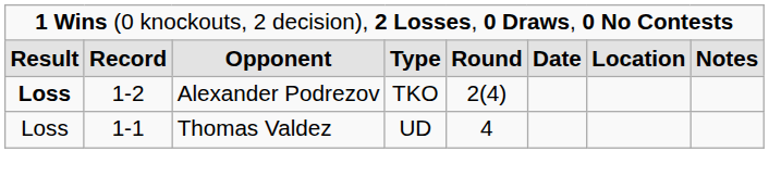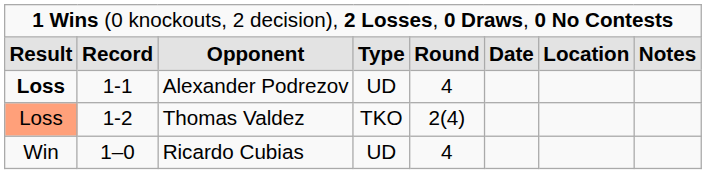 <table class="wikitable" style="text-align:center">
 <tr>
 <td colspan="8"><strong>1 Wins</strong> (0 knockouts, 2 decision), <strong>2 Losses</strong>, <strong>0 Draws</strong>, <strong>0 No Contests</strong></td>
 </tr>
 <tr>
 <td style="border-style: none none solid solid; background: #e3e3e3"><strong>Result</strong></td>
 <td style="border-style: none none solid solid; background: #e3e3e3"><strong>Record</strong></td>
 <td style="border-style: none none solid solid; background: #e3e3e3"><strong>Opponent</strong></td>
 <td style="border-style: none none solid solid; background: #e3e3e3"><strong>Type</strong></td>
 <td style="border-style: none none solid solid; background: #e3e3e3"><strong>Round</strong></td>
 <td style="border-style: none none solid solid; background: #e3e3e3"><strong>Date</strong></td>
 <td style="border-style: none none solid solid; background: #e3e3e3"><strong>Location</strong></td>
 <td style="border-style: none none solid solid; background: #e3e3e3"><strong>Notes</strong></td>
 </tr>
 <tr>
 <td><strong>Loss</strong></td>
+<td>1-1</td>
+<td align=left> Alexander Podrezov</td>
+<td>UD</td>
+<td>4</td>
+<td></td>
+<td align=left></td>
+<td align=left></td>
+</tr>
+<tr>
+<td style="background: lightsalmon;">Loss</td>
 <td>1-2</td>
-<td align=left> Alexander Podrezov</td>
+<td align=left> Thomas Valdez</td>
 <td>TKO</td>
 <td>2(4)</td>
 <td></td>
 <td align=left></td>
 <td align=left></td>
 </tr>
 <tr>
-<td>Loss</td>
-<td>1-1</td>
-<td align=left> Thomas Valdez</td>
+<td>Win</td>
+<td>1–0</td>
+<td align=left> Ricardo Cubias</td>
 <td>UD</td>
 <td>4</td>
 <td></td>
 <td align=left></td>
 <td align=left></td>
 </tr>
 </table>
